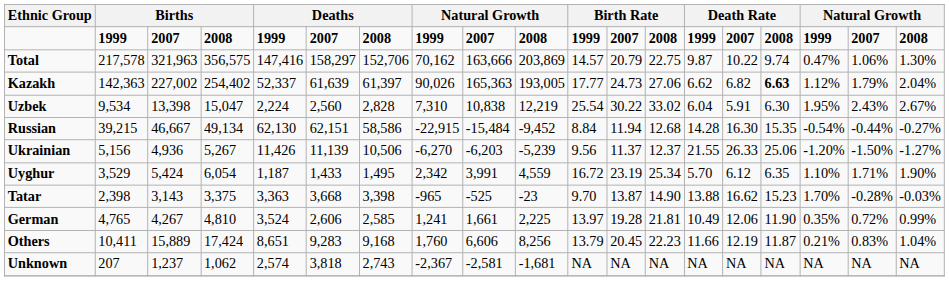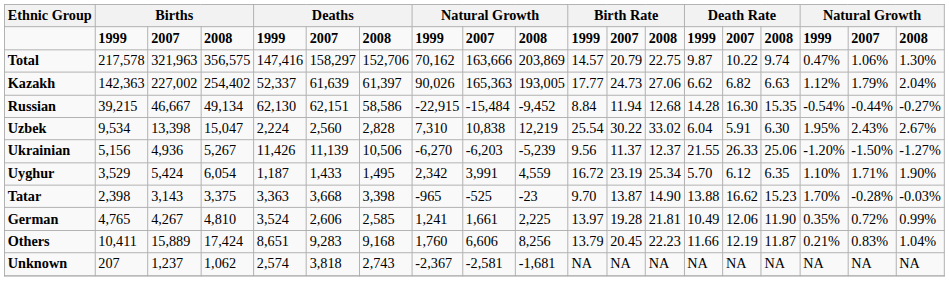 <table class="wikitable">
 <tr>
 <th><strong>Ethnic Group</strong></th>
 <th colspan=3><strong>Births</strong></th>
 <th colspan=3><strong>Deaths</strong></th>
 <th colspan=3><strong>Natural Growth</strong></th>
 <th colspan=3><strong>Birth Rate</strong></th>
 <th colspan=3><strong>Death Rate</strong></th>
 <th colspan=3><strong>Natural Growth</strong></th>
 </tr>
 <tr --->
 <td></td>
 <td><strong>1999</strong></td>
 <td><strong>2007</strong></td>
 <td><strong>2008</strong></td>
 <td><strong>1999</strong></td>
 <td><strong>2007</strong></td>
 <td><strong>2008</strong></td>
 <td><strong>1999</strong></td>
 <td><strong>2007</strong></td>
 <td><strong>2008</strong></td>
 <td><strong>1999</strong></td>
 <td><strong>2007</strong></td>
 <td><strong>2008</strong></td>
 <td><strong>1999</strong></td>
 <td><strong>2007</strong></td>
 <td><strong>2008</strong></td>
 <td><strong>1999</strong></td>
 <td><strong>2007</strong></td>
 <td><strong>2008</strong></td>
 </tr>
 <tr --->
 <td><strong>Total</strong></td>
 <td>217,578</td>
 <td>321,963</td>
 <td>356,575</td>
 <td>147,416</td>
 <td>158,297</td>
 <td>152,706</td>
 <td>70,162</td>
 <td>163,666</td>
 <td>203,869</td>
 <td>14.57</td>
 <td>20.79</td>
 <td>22.75</td>
 <td>9.87</td>
 <td>10.22</td>
 <td>9.74</td>
 <td>0.47%</td>
 <td>1.06%</td>
 <td>1.30%</td>
 </tr>
 <tr --->
 <td><strong>Kazakh</strong></td>
 <td>142,363</td>
 <td>227,002</td>
 <td>254,402</td>
 <td>52,337</td>
 <td>61,639</td>
 <td>61,397</td>
 <td>90,026</td>
 <td>165,363</td>
 <td>193,005</td>
 <td>17.77</td>
 <td>24.73</td>
 <td>27.06</td>
 <td>6.62</td>
 <td>6.82</td>
-<td><strong>6.63</strong></td>
+<td>6.63</td>
 <td>1.12%</td>
 <td>1.79%</td>
 <td>2.04%</td>
+</tr>
+<tr --->
+<td><strong>Russian</strong></td>
+<td>39,215</td>
+<td>46,667</td>
+<td>49,134</td>
+<td>62,130</td>
+<td>62,151</td>
+<td>58,586</td>
+<td>-22,915</td>
+<td>-15,484</td>
+<td>-9,452</td>
+<td>8.84</td>
+<td>11.94</td>
+<td>12.68</td>
+<td>14.28</td>
+<td>16.30</td>
+<td>15.35</td>
+<td>-0.54%</td>
+<td>-0.44%</td>
+<td>-0.27%</td>
 </tr>
 <tr --->
 <td><strong>Uzbek</strong></td>
 <td>9,534</td>
 <td>13,398</td>
 <td>15,047</td>
 <td>2,224</td>
 <td>2,560</td>
 <td>2,828</td>
 <td>7,310</td>
 <td>10,838</td>
 <td>12,219</td>
 <td>25.54</td>
 <td>30.22</td>
 <td>33.02</td>
 <td>6.04</td>
 <td>5.91</td>
 <td>6.30</td>
 <td>1.95%</td>
 <td>2.43%</td>
 <td>2.67%</td>
-</tr>
-<tr --->
-<td><strong>Russian</strong></td>
-<td>39,215</td>
-<td>46,667</td>
-<td>49,134</td>
-<td>62,130</td>
-<td>62,151</td>
-<td>58,586</td>
-<td>-22,915</td>
-<td>-15,484</td>
-<td>-9,452</td>
-<td>8.84</td>
-<td>11.94</td>
-<td>12.68</td>
-<td>14.28</td>
-<td>16.30</td>
-<td>15.35</td>
-<td>-0.54%</td>
-<td>-0.44%</td>
-<td>-0.27%</td>
 </tr>
 <tr --->
 <td><strong>Ukrainian</strong></td>
 <td>5,156</td>
 <td>4,936</td>
 <td>5,267</td>
 <td>11,426</td>
 <td>11,139</td>
 <td>10,506</td>
 <td>-6,270</td>
 <td>-6,203</td>
 <td>-5,239</td>
 <td>9.56</td>
 <td>11.37</td>
 <td>12.37</td>
 <td>21.55</td>
 <td>26.33</td>
 <td>25.06</td>
 <td>-1.20%</td>
 <td>-1.50%</td>
 <td>-1.27%</td>
 </tr>
 <tr --->
 <td><strong>Uyghur</strong></td>
 <td>3,529</td>
 <td>5,424</td>
 <td>6,054</td>
 <td>1,187</td>
 <td>1,433</td>
 <td>1,495</td>
 <td>2,342</td>
 <td>3,991</td>
 <td>4,559</td>
 <td>16.72</td>
 <td>23.19</td>
 <td>25.34</td>
 <td>5.70</td>
 <td>6.12</td>
 <td>6.35</td>
 <td>1.10%</td>
 <td>1.71%</td>
 <td>1.90%</td>
 </tr>
 <tr --->
 <td><strong>Tatar</strong></td>
 <td>2,398</td>
 <td>3,143</td>
 <td>3,375</td>
 <td>3,363</td>
 <td>3,668</td>
 <td>3,398</td>
 <td>-965</td>
 <td>-525</td>
 <td>-23</td>
 <td>9.70</td>
 <td>13.87</td>
 <td>14.90</td>
 <td>13.88</td>
 <td>16.62</td>
 <td>15.23</td>
 <td>1.70%</td>
 <td>-0.28%</td>
 <td>-0.03%</td>
 </tr>
 <tr --->
 <td><strong>German</strong></td>
 <td>4,765</td>
 <td>4,267</td>
 <td>4,810</td>
 <td>3,524</td>
 <td>2,606</td>
 <td>2,585</td>
 <td>1,241</td>
 <td>1,661</td>
 <td>2,225</td>
 <td>13.97</td>
 <td>19.28</td>
 <td>21.81</td>
 <td>10.49</td>
 <td>12.06</td>
 <td>11.90</td>
 <td>0.35%</td>
 <td>0.72%</td>
 <td>0.99%</td>
 </tr>
 <tr --->
 <td><strong>Others</strong></td>
 <td>10,411</td>
 <td>15,889</td>
 <td>17,424</td>
 <td>8,651</td>
 <td>9,283</td>
 <td>9,168</td>
 <td>1,760</td>
 <td>6,606</td>
 <td>8,256</td>
 <td>13.79</td>
 <td>20.45</td>
 <td>22.23</td>
 <td>11.66</td>
 <td>12.19</td>
 <td>11.87</td>
 <td>0.21%</td>
 <td>0.83%</td>
 <td>1.04%</td>
 </tr>
 <tr --->
 <td><strong>Unknown</strong></td>
 <td>207</td>
 <td>1,237</td>
 <td>1,062</td>
 <td>2,574</td>
 <td>3,818</td>
 <td>2,743</td>
 <td>-2,367</td>
 <td>-2,581</td>
 <td>-1,681</td>
 <td>NA</td>
 <td>NA</td>
 <td>NA</td>
 <td>NA</td>
 <td>NA</td>
 <td>NA</td>
 <td>NA</td>
 <td>NA</td>
 <td>NA</td>
 </tr>
 <tr --->
 </tr>
 </table>
